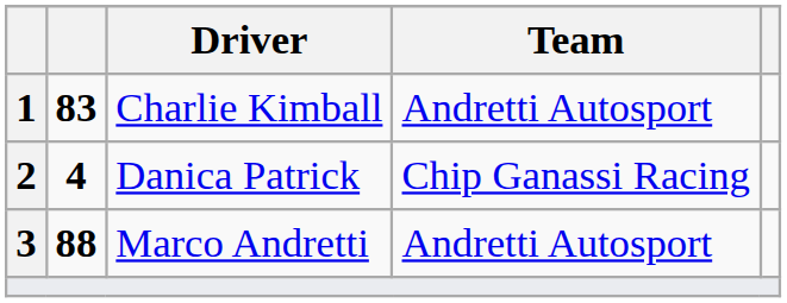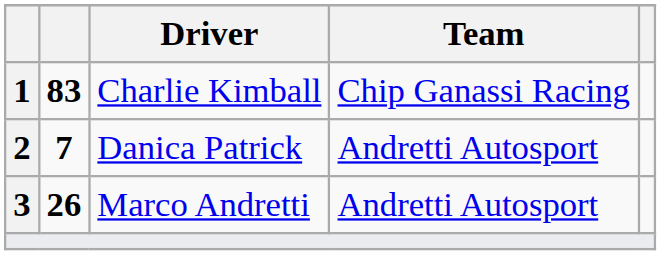 <table class="wikitable" style="font-size:95%;">
 <tr>
 </tr>
 <tr>
 <th></th>
 <th></th>
 <th>Driver</th>
 <th>Team</th>
 <th></th>
 </tr>
 <tr>
 <th>1</th>
 <td style="text-align:center"><strong>83</strong></td>
 <td> <a href='#'>Charlie Kimball</a></td>
+<td><a href='#'>Chip Ganassi Racing</a></td>
+<td align=center></td>
+</tr>
+<tr>
+<th>2</th>
+<td style="text-align:center"><strong>7</strong></td>
+<td> <a href='#'>Danica Patrick</a></td>
 <td><a href='#'>Andretti Autosport</a></td>
 <td align=center></td>
 </tr>
 <tr>
-<th>2</th>
-<td style="text-align:center"><strong>4</strong></td>
-<td> <a href='#'>Danica Patrick</a></td>
-<td><a href='#'>Chip Ganassi Racing</a></td>
-<td align=center></td>
-</tr>
-<tr>
 <th>3</th>
-<td style="text-align:center"><strong>88</strong></td>
+<td style="text-align:center"><strong>26</strong></td>
 <td> <a href='#'>Marco Andretti</a></td>
 <td><a href='#'>Andretti Autosport</a></td>
 <td align=center></td>
 </tr>
 <tr>
 <td style="background-color:#EAECF0;text-align:center" colspan=9><strong></strong></td>
 </tr>
 </table>
